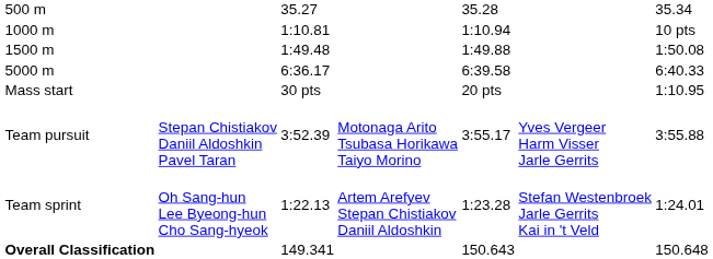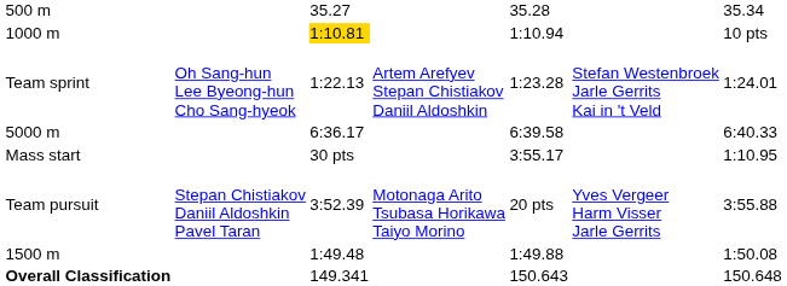 <table>
 <tr>
 <td>500 m</td>
 <td></td>
 <td>35.27</td>
 <td></td>
 <td>35.28</td>
 <td></td>
 <td>35.34</td>
 </tr>
 <tr>
 <td>1000 m</td>
 <td></td>
-<td>1:10.81</td>
+<td style="background: gold;">1:10.81</td>
 <td></td>
 <td>1:10.94</td>
 <td></td>
 <td>10 pts</td>
 </tr>
 <tr>
-<td>1500 m</td>
-<td></td>
-<td>1:49.48</td>
-<td></td>
-<td>1:49.88</td>
-<td></td>
-<td>1:50.08</td>
+<td>Team sprint</td>
+<td><br><a href='#'>Oh Sang-hun</a><br><a href='#'>Lee Byeong-hun</a><br><a href='#'>Cho Sang-hyeok</a></td>
+<td>1:22.13</td>
+<td><br><a href='#'>Artem Arefyev</a><br><a href='#'>Stepan Chistiakov</a><br><a href='#'>Daniil Aldoshkin</a></td>
+<td>1:23.28</td>
+<td><br><a href='#'>Stefan Westenbroek</a><br><a href='#'>Jarle Gerrits</a><br><a href='#'>Kai in 't Veld</a></td>
+<td>1:24.01</td>
 </tr>
 <tr>
 <td>5000 m</td>
 <td></td>
 <td>6:36.17</td>
 <td></td>
 <td>6:39.58</td>
 <td></td>
 <td>6:40.33</td>
 </tr>
 <tr>
 <td>Mass start</td>
 <td></td>
 <td>30 pts</td>
 <td></td>
-<td>20 pts</td>
+<td>3:55.17</td>
 <td></td>
 <td>1:10.95</td>
 </tr>
 <tr>
 <td>Team pursuit</td>
 <td><br><a href='#'>Stepan Chistiakov</a><br><a href='#'>Daniil Aldoshkin</a><br><a href='#'>Pavel Taran</a></td>
 <td>3:52.39</td>
 <td><br><a href='#'>Motonaga Arito</a><br><a href='#'>Tsubasa Horikawa</a><br><a href='#'>Taiyo Morino</a></td>
-<td>3:55.17</td>
+<td>20 pts</td>
 <td><br><a href='#'>Yves Vergeer</a><br><a href='#'>Harm Visser</a><br><a href='#'>Jarle Gerrits</a></td>
 <td>3:55.88</td>
 </tr>
 <tr>
-<td>Team sprint</td>
-<td><br><a href='#'>Oh Sang-hun</a><br><a href='#'>Lee Byeong-hun</a><br><a href='#'>Cho Sang-hyeok</a></td>
-<td>1:22.13</td>
-<td><br><a href='#'>Artem Arefyev</a><br><a href='#'>Stepan Chistiakov</a><br><a href='#'>Daniil Aldoshkin</a></td>
-<td>1:23.28</td>
-<td><br><a href='#'>Stefan Westenbroek</a><br><a href='#'>Jarle Gerrits</a><br><a href='#'>Kai in 't Veld</a></td>
-<td>1:24.01</td>
+<td>1500 m</td>
+<td></td>
+<td>1:49.48</td>
+<td></td>
+<td>1:49.88</td>
+<td></td>
+<td>1:50.08</td>
 </tr>
 <tr>
 <td align=left><strong>Overall Classification</strong></td>
 <td></td>
 <td>149.341</td>
 <td></td>
 <td>150.643</td>
 <td></td>
 <td>150.648</td>
 </tr>
 </table>
